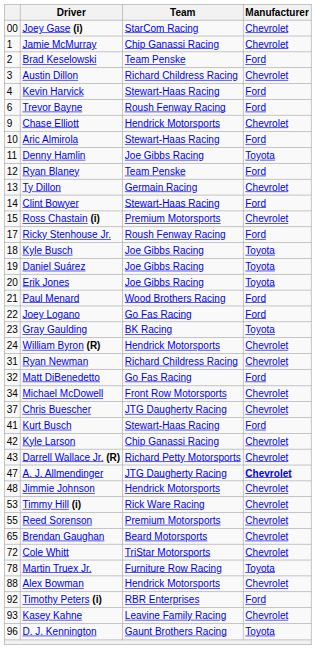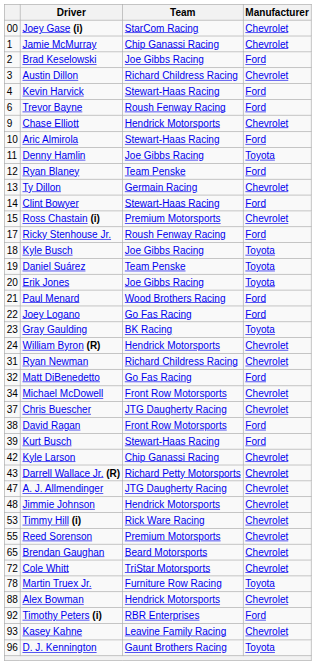 <table class="wikitable" style="font-size:95%">
 <tr>
 <th></th>
 <th>Driver</th>
 <th>Team</th>
 <th>Manufacturer</th>
 </tr>
 <tr>
 <td>00</td>
 <td><a href='#'>Joey Gase</a> <strong>(i)</strong></td>
 <td><a href='#'>StarCom Racing</a></td>
 <td><a href='#'>Chevrolet</a></td>
 </tr>
 <tr>
 <td>1</td>
 <td><a href='#'>Jamie McMurray</a></td>
 <td><a href='#'>Chip Ganassi Racing</a></td>
 <td><a href='#'>Chevrolet</a></td>
 </tr>
 <tr>
 <td>2</td>
 <td><a href='#'>Brad Keselowski</a></td>
-<td><a href='#'>Team Penske</a></td>
+<td><a href='#'>Joe Gibbs Racing</a></td>
 <td><a href='#'>Ford</a></td>
 </tr>
 <tr>
 <td>3</td>
 <td><a href='#'>Austin Dillon</a></td>
 <td><a href='#'>Richard Childress Racing</a></td>
 <td><a href='#'>Chevrolet</a></td>
 </tr>
 <tr>
 <td>4</td>
 <td><a href='#'>Kevin Harvick</a></td>
 <td><a href='#'>Stewart-Haas Racing</a></td>
 <td><a href='#'>Ford</a></td>
 </tr>
 <tr>
 <td>6</td>
 <td><a href='#'>Trevor Bayne</a></td>
 <td><a href='#'>Roush Fenway Racing</a></td>
 <td><a href='#'>Ford</a></td>
 </tr>
 <tr>
 <td>9</td>
 <td><a href='#'>Chase Elliott</a></td>
 <td><a href='#'>Hendrick Motorsports</a></td>
 <td><a href='#'>Chevrolet</a></td>
 </tr>
 <tr>
 <td>10</td>
 <td><a href='#'>Aric Almirola</a></td>
 <td><a href='#'>Stewart-Haas Racing</a></td>
 <td><a href='#'>Ford</a></td>
 </tr>
 <tr>
 <td>11</td>
 <td><a href='#'>Denny Hamlin</a></td>
 <td><a href='#'>Joe Gibbs Racing</a></td>
 <td><a href='#'>Toyota</a></td>
 </tr>
 <tr>
 <td>12</td>
 <td><a href='#'>Ryan Blaney</a></td>
 <td><a href='#'>Team Penske</a></td>
 <td><a href='#'>Ford</a></td>
 </tr>
 <tr>
 <td>13</td>
 <td><a href='#'>Ty Dillon</a></td>
 <td><a href='#'>Germain Racing</a></td>
 <td><a href='#'>Chevrolet</a></td>
 </tr>
 <tr>
 <td>14</td>
 <td><a href='#'>Clint Bowyer</a></td>
 <td><a href='#'>Stewart-Haas Racing</a></td>
 <td><a href='#'>Ford</a></td>
 </tr>
 <tr>
 <td>15</td>
 <td><a href='#'>Ross Chastain</a> <strong>(i)</strong></td>
 <td><a href='#'>Premium Motorsports</a></td>
 <td><a href='#'>Chevrolet</a></td>
 </tr>
 <tr>
 <td>17</td>
 <td><a href='#'>Ricky Stenhouse Jr.</a></td>
 <td><a href='#'>Roush Fenway Racing</a></td>
 <td><a href='#'>Ford</a></td>
 </tr>
 <tr>
 <td>18</td>
 <td><a href='#'>Kyle Busch</a></td>
 <td><a href='#'>Joe Gibbs Racing</a></td>
 <td><a href='#'>Toyota</a></td>
 </tr>
 <tr>
 <td>19</td>
 <td><a href='#'>Daniel Suárez</a></td>
-<td><a href='#'>Joe Gibbs Racing</a></td>
+<td><a href='#'>Team Penske</a></td>
 <td><a href='#'>Toyota</a></td>
 </tr>
 <tr>
 <td>20</td>
 <td><a href='#'>Erik Jones</a></td>
 <td><a href='#'>Joe Gibbs Racing</a></td>
 <td><a href='#'>Toyota</a></td>
 </tr>
 <tr>
 <td>21</td>
 <td><a href='#'>Paul Menard</a></td>
 <td><a href='#'>Wood Brothers Racing</a></td>
 <td><a href='#'>Ford</a></td>
 </tr>
 <tr>
 <td>22</td>
 <td><a href='#'>Joey Logano</a></td>
 <td><a href='#'>Go Fas Racing</a></td>
 <td><a href='#'>Ford</a></td>
 </tr>
 <tr>
 <td>23</td>
 <td><a href='#'>Gray Gaulding</a></td>
 <td><a href='#'>BK Racing</a></td>
 <td><a href='#'>Toyota</a></td>
 </tr>
 <tr>
 <td>24</td>
 <td><a href='#'>William Byron</a> <strong>(R)</strong></td>
 <td><a href='#'>Hendrick Motorsports</a></td>
 <td><a href='#'>Chevrolet</a></td>
 </tr>
 <tr>
 <td>31</td>
 <td><a href='#'>Ryan Newman</a></td>
 <td><a href='#'>Richard Childress Racing</a></td>
 <td><a href='#'>Chevrolet</a></td>
 </tr>
 <tr>
 <td>32</td>
 <td><a href='#'>Matt DiBenedetto</a></td>
 <td><a href='#'>Go Fas Racing</a></td>
 <td><a href='#'>Ford</a></td>
 </tr>
 <tr>
 <td>34</td>
 <td><a href='#'>Michael McDowell</a></td>
 <td><a href='#'>Front Row Motorsports</a></td>
 <td><a href='#'>Chevrolet</a></td>
 </tr>
 <tr>
 <td>37</td>
 <td><a href='#'>Chris Buescher</a></td>
 <td><a href='#'>JTG Daugherty Racing</a></td>
 <td><a href='#'>Chevrolet</a></td>
 </tr>
 <tr>
-<td>41</td>
+<td>38</td>
+<td><a href='#'>David Ragan</a></td>
+<td><a href='#'>Front Row Motorsports</a></td>
+<td><a href='#'>Ford</a></td>
+</tr>
+<tr>
+<td>39</td>
 <td><a href='#'>Kurt Busch</a></td>
 <td><a href='#'>Stewart-Haas Racing</a></td>
 <td><a href='#'>Ford</a></td>
 </tr>
 <tr>
 <td>42</td>
 <td><a href='#'>Kyle Larson</a></td>
 <td><a href='#'>Chip Ganassi Racing</a></td>
 <td><a href='#'>Chevrolet</a></td>
 </tr>
 <tr>
 <td>43</td>
 <td><a href='#'>Darrell Wallace Jr.</a> <strong>(R)</strong></td>
 <td><a href='#'>Richard Petty Motorsports</a></td>
 <td><a href='#'>Chevrolet</a></td>
 </tr>
 <tr>
 <td>47</td>
 <td><a href='#'>A. J. Allmendinger</a></td>
 <td><a href='#'>JTG Daugherty Racing</a></td>
-<td><strong><a href='#'>Chevrolet</a></strong></td>
+<td><a href='#'>Chevrolet</a></td>
 </tr>
 <tr>
 <td>48</td>
 <td><a href='#'>Jimmie Johnson</a></td>
 <td><a href='#'>Hendrick Motorsports</a></td>
 <td><a href='#'>Chevrolet</a></td>
 </tr>
 <tr>
 <td>53</td>
 <td><a href='#'>Timmy Hill</a> <strong>(i)</strong></td>
 <td><a href='#'>Rick Ware Racing</a></td>
 <td><a href='#'>Chevrolet</a></td>
 </tr>
 <tr>
 <td>55</td>
 <td><a href='#'>Reed Sorenson</a></td>
 <td><a href='#'>Premium Motorsports</a></td>
 <td><a href='#'>Chevrolet</a></td>
 </tr>
 <tr>
 <td>65</td>
 <td><a href='#'>Brendan Gaughan</a></td>
 <td><a href='#'>Beard Motorsports</a></td>
 <td><a href='#'>Chevrolet</a></td>
 </tr>
 <tr>
 <td>72</td>
 <td><a href='#'>Cole Whitt</a></td>
 <td><a href='#'>TriStar Motorsports</a></td>
 <td><a href='#'>Chevrolet</a></td>
 </tr>
 <tr>
 <td>78</td>
 <td><a href='#'>Martin Truex Jr.</a></td>
 <td><a href='#'>Furniture Row Racing</a></td>
 <td><a href='#'>Toyota</a></td>
 </tr>
 <tr>
 <td>88</td>
 <td><a href='#'>Alex Bowman</a></td>
 <td><a href='#'>Hendrick Motorsports</a></td>
 <td><a href='#'>Chevrolet</a></td>
 </tr>
 <tr>
 <td>92</td>
 <td><a href='#'>Timothy Peters</a> <strong>(i)</strong></td>
 <td><a href='#'>RBR Enterprises</a></td>
 <td><a href='#'>Ford</a></td>
 </tr>
 <tr>
 <td>93</td>
 <td><a href='#'>Kasey Kahne</a></td>
 <td><a href='#'>Leavine Family Racing</a></td>
 <td><a href='#'>Chevrolet</a></td>
 </tr>
 <tr>
 <td>96</td>
 <td><a href='#'>D. J. Kennington</a></td>
 <td><a href='#'>Gaunt Brothers Racing</a></td>
 <td><a href='#'>Toyota</a></td>
 </tr>
 <tr>
 <th colspan="4"></th>
 </tr>
 </table>
